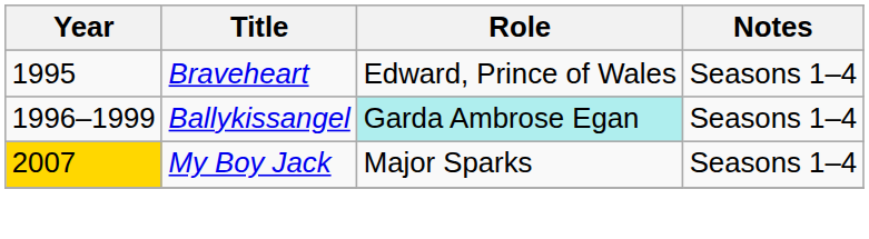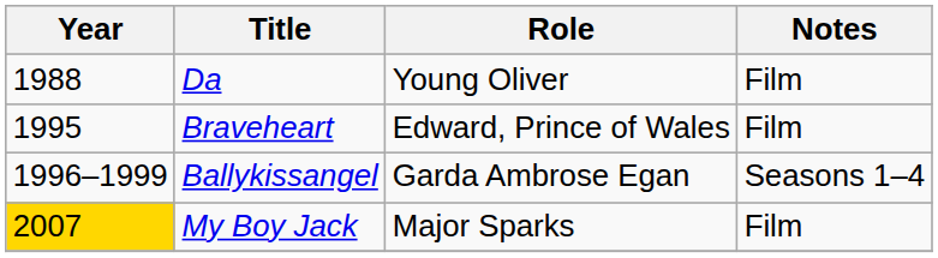 <table class="wikitable">
 <tr>
 <th>Year</th>
 <th>Title</th>
 <th>Role</th>
 <th>Notes</th>
 </tr>
 <tr>
+<td>1988</td>
+<td><em><a href='#'>Da</a></em></td>
+<td>Young Oliver</td>
+<td>Film</td>
+</tr>
+<tr>
 <td>1995</td>
 <td><em><a href='#'>Braveheart</a></em></td>
 <td>Edward, Prince of Wales</td>
-<td>Seasons 1–4</td>
+<td>Film</td>
 </tr>
 <tr>
 <td>1996–1999</td>
 <td><em><a href='#'>Ballykissangel</a></em></td>
-<td style="background: paleturquoise;">Garda Ambrose Egan</td>
+<td>Garda Ambrose Egan</td>
 <td>Seasons 1–4</td>
 </tr>
 <tr>
 <td style="background: gold;">2007</td>
 <td><em><a href='#'>My Boy Jack</a></em></td>
 <td>Major Sparks</td>
-<td>Seasons 1–4</td>
+<td>Film</td>
 </tr>
 <tr>
 </tr>
 </table>
